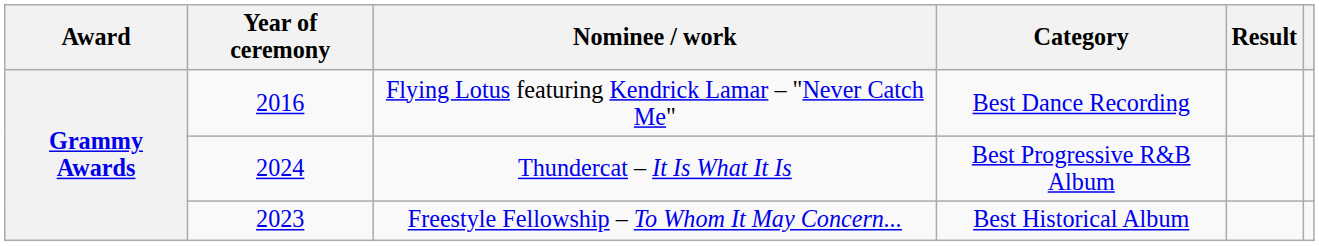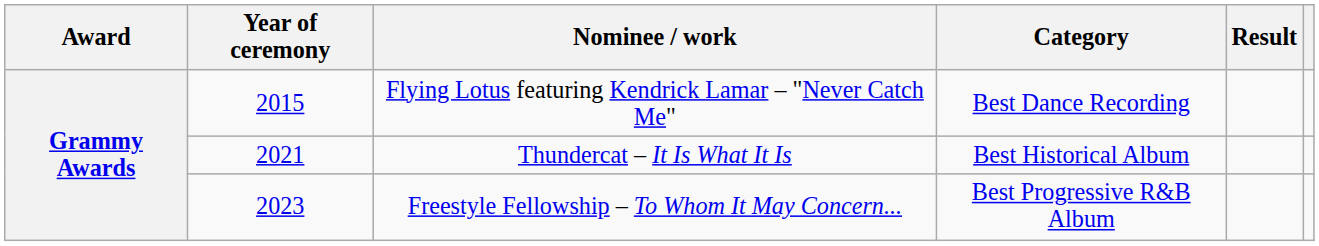 <table class="wikitable plainrowheaders sortable" style="text-align:center;">
 <tr>
 <th scope="col">Award</th>
 <th scope="col">Year of ceremony</th>
 <th scope="col">Nominee / work</th>
 <th scope="col">Category</th>
 <th scope="col">Result</th>
 <th scope="col" class="unsortable"></th>
 </tr>
 <tr>
 <th scope="row" rowspan="5"><a href='#'>Grammy Awards</a></th>
-<td><a href='#'>2016</a></td>
+<td><a href='#'>2015</a></td>
 <td><a href='#'>Flying Lotus</a> featuring <a href='#'>Kendrick Lamar</a> – "<a href='#'>Never Catch Me</a>"</td>
 <td><a href='#'>Best Dance Recording</a></td>
 <td></td>
 <td></td>
 </tr>
 <tr>
-<td><a href='#'>2024</a></td>
+<td><a href='#'>2021</a></td>
 <td><a href='#'>Thundercat</a> – <em><a href='#'>It Is What It Is</a></em></td>
-<td><a href='#'>Best Progressive R&B Album</a></td>
+<td><a href='#'>Best Historical Album</a></td>
 <td></td>
 <td></td>
 </tr>
 <tr>
 <td><a href='#'>2023</a></td>
 <td><a href='#'>Freestyle Fellowship</a> – <em><a href='#'>To Whom It May Concern...</a></em></td>
-<td><a href='#'>Best Historical Album</a></td>
+<td><a href='#'>Best Progressive R&B Album</a></td>
 <td></td>
 <td></td>
 </tr>
 </table>
